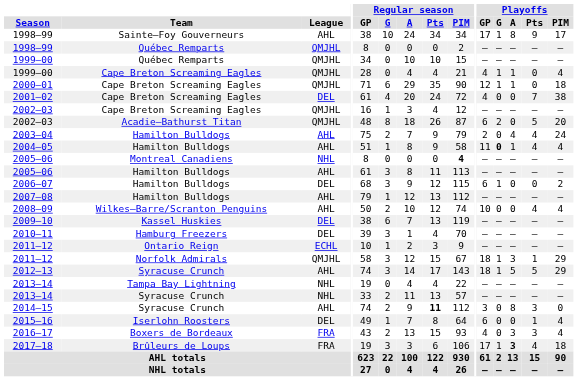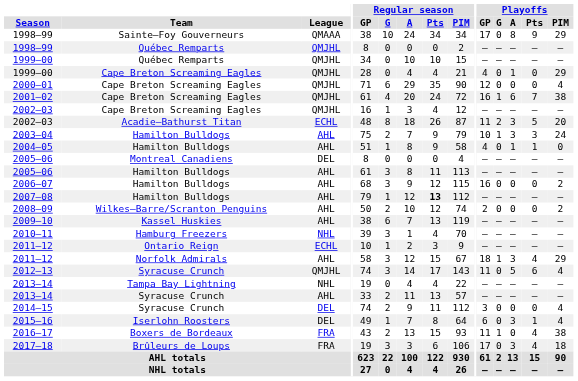 <table border="0" cellpadding="1" cellspacing="0" style="text-align:center; width:60em">
 <tr bgcolor="#e0e0e0">
 <th colspan="3" bgcolor="#ffffff"></th>
 <th rowspan="100" bgcolor="#ffffff"></th>
 <th colspan="5"><a href='#'>Regular season</a></th>
 <th rowspan="100" bgcolor="#ffffff"></th>
 <th colspan="5"><a href='#'>Playoffs</a></th>
 </tr>
 <tr bgcolor="#e0e0e0">
 <th><a href='#'>Season</a></th>
 <th>Team</th>
 <th>League</th>
 <th>GP</th>
 <th><a href='#'>G</a></th>
 <th><a href='#'>A</a></th>
 <th><a href='#'>Pts</a></th>
 <th><a href='#'>PIM</a></th>
 <th>GP</th>
 <th>G</th>
 <th>A</th>
 <th>Pts</th>
 <th>PIM</th>
 </tr>
 <tr>
 <td>1998–99</td>
 <td>Sainte–Foy Gouverneurs</td>
-<td>AHL</td>
+<td>QMAAA</td>
 <td>38</td>
 <td>10</td>
 <td>24</td>
 <td>34</td>
 <td>34</td>
 <td>17</td>
-<td>1</td>
+<td>0</td>
 <td>8</td>
 <td>9</td>
-<td>17</td>
+<td>29</td>
 </tr>
 <tr bgcolor="#f0f0f0">
 <td><a href='#'>1998–99</a></td>
 <td><a href='#'>Québec Remparts</a></td>
 <td><a href='#'>QMJHL</a></td>
 <td>8</td>
 <td>0</td>
 <td>0</td>
 <td>0</td>
 <td>2</td>
 <td>—</td>
 <td>—</td>
 <td>—</td>
 <td>—</td>
 <td>—</td>
 </tr>
 <tr>
 <td><a href='#'>1999–00</a></td>
 <td>Québec Remparts</td>
 <td>QMJHL</td>
 <td>34</td>
 <td>0</td>
 <td>10</td>
 <td>10</td>
 <td>15</td>
 <td>—</td>
 <td>—</td>
 <td>—</td>
 <td>—</td>
 <td>—</td>
 </tr>
 <tr bgcolor="#f0f0f0">
 <td>1999–00</td>
 <td><a href='#'>Cape Breton Screaming Eagles</a></td>
 <td>QMJHL</td>
 <td>28</td>
 <td>0</td>
 <td>4</td>
 <td>4</td>
 <td>21</td>
 <td>4</td>
-<td>1</td>
+<td>0</td>
 <td>1</td>
 <td>0</td>
-<td>4</td>
+<td>29</td>
 </tr>
 <tr>
 <td><a href='#'>2000–01</a></td>
 <td>Cape Breton Screaming Eagles</td>
 <td>QMJHL</td>
 <td>71</td>
 <td>6</td>
 <td>29</td>
 <td>35</td>
 <td>90</td>
 <td>12</td>
-<td>1</td>
-<td>1</td>
 <td>0</td>
-<td>18</td>
+<td>0</td>
+<td>0</td>
+<td>4</td>
 </tr>
 <tr bgcolor="#f0f0f0">
 <td><a href='#'>2001–02</a></td>
 <td>Cape Breton Screaming Eagles</td>
-<td><a href='#'>DEL</a></td>
+<td>QMJHL</td>
 <td>61</td>
 <td>4</td>
 <td>20</td>
 <td>24</td>
 <td>72</td>
-<td>4</td>
-<td>0</td>
-<td>0</td>
+<td>16</td>
+<td>1</td>
+<td>6</td>
 <td>7</td>
 <td>38</td>
 </tr>
 <tr>
 <td><a href='#'>2002–03</a></td>
 <td>Cape Breton Screaming Eagles</td>
 <td>QMJHL</td>
 <td>16</td>
 <td>1</td>
 <td>3</td>
 <td>4</td>
 <td>12</td>
 <td>—</td>
 <td>—</td>
 <td>—</td>
 <td>—</td>
 <td>—</td>
 </tr>
 <tr bgcolor="#f0f0f0">
 <td>2002–03</td>
 <td><a href='#'>Acadie–Bathurst Titan</a></td>
-<td>QMJHL</td>
+<td><a href='#'>ECHL</a></td>
 <td>48</td>
 <td>8</td>
 <td>18</td>
 <td>26</td>
 <td>87</td>
-<td>6</td>
+<td>11</td>
 <td>2</td>
-<td>0</td>
+<td>3</td>
 <td>5</td>
 <td>20</td>
 </tr>
 <tr>
 <td><a href='#'>2003–04</a></td>
 <td><a href='#'>Hamilton Bulldogs</a></td>
 <td><a href='#'>AHL</a></td>
 <td>75</td>
 <td>2</td>
 <td>7</td>
 <td>9</td>
 <td>79</td>
-<td>2</td>
-<td>0</td>
-<td>4</td>
-<td>4</td>
+<td>10</td>
+<td>1</td>
+<td>3</td>
+<td>3</td>
 <td>24</td>
 </tr>
 <tr bgcolor="#f0f0f0">
 <td><a href='#'>2004–05</a></td>
 <td>Hamilton Bulldogs</td>
 <td>AHL</td>
 <td>51</td>
 <td>1</td>
 <td>8</td>
 <td>9</td>
 <td>58</td>
-<td>11</td>
-<td><strong>0</strong></td>
+<td>4</td>
+<td>0</td>
 <td>1</td>
-<td>4</td>
-<td>4</td>
+<td>1</td>
+<td>0</td>
 </tr>
 <tr>
 <td><a href='#'>2005–06</a></td>
 <td><a href='#'>Montreal Canadiens</a></td>
-<td><a href='#'>NHL</a></td>
+<td>DEL</td>
 <td>8</td>
 <td>0</td>
 <td>0</td>
 <td>0</td>
-<td><strong>4</strong></td>
+<td>4</td>
 <td>—</td>
 <td>—</td>
 <td>—</td>
 <td>—</td>
 <td>—</td>
 </tr>
 <tr bgcolor="#f0f0f0">
 <td><a href='#'>2005–06</a></td>
 <td>Hamilton Bulldogs</td>
 <td>AHL</td>
 <td>61</td>
 <td>3</td>
 <td>8</td>
 <td>11</td>
 <td>113</td>
 <td>—</td>
 <td>—</td>
 <td>—</td>
 <td>—</td>
 <td>—</td>
 </tr>
 <tr>
 <td><a href='#'>2006–07</a></td>
 <td>Hamilton Bulldogs</td>
-<td>DEL</td>
+<td>AHL</td>
 <td>68</td>
 <td>3</td>
 <td>9</td>
 <td>12</td>
 <td>115</td>
-<td>6</td>
-<td>1</td>
+<td>16</td>
+<td>0</td>
 <td>0</td>
 <td>0</td>
 <td>2</td>
 </tr>
 <tr bgcolor="#f0f0f0">
 <td><a href='#'>2007–08</a></td>
 <td>Hamilton Bulldogs</td>
 <td>AHL</td>
 <td>79</td>
 <td>1</td>
 <td>12</td>
-<td>13</td>
+<td><strong>13</strong></td>
 <td>112</td>
 <td>—</td>
 <td>—</td>
 <td>—</td>
 <td>—</td>
 <td>—</td>
 </tr>
 <tr>
 <td><a href='#'>2008–09</a></td>
 <td><a href='#'>Wilkes–Barre/Scranton Penguins</a></td>
 <td>AHL</td>
 <td>50</td>
 <td>2</td>
 <td>10</td>
 <td>12</td>
 <td>74</td>
-<td>10</td>
+<td>2</td>
 <td>0</td>
 <td>0</td>
-<td>4</td>
-<td>4</td>
+<td>0</td>
+<td>2</td>
 </tr>
 <tr bgcolor="#f0f0f0">
 <td><a href='#'>2009–10</a></td>
 <td><a href='#'>Kassel Huskies</a></td>
-<td><a href='#'>DEL</a></td>
+<td>AHL</td>
 <td>38</td>
 <td>6</td>
 <td>7</td>
 <td>13</td>
 <td>119</td>
 <td>—</td>
 <td>—</td>
 <td>—</td>
 <td>—</td>
 <td>—</td>
 </tr>
 <tr>
 <td><a href='#'>2010–11</a></td>
 <td><a href='#'>Hamburg Freezers</a></td>
-<td>DEL</td>
+<td><a href='#'>NHL</a></td>
 <td>39</td>
 <td>3</td>
 <td>1</td>
 <td>4</td>
 <td>70</td>
 <td>—</td>
 <td>—</td>
 <td>—</td>
 <td>—</td>
 <td>—</td>
 </tr>
 <tr bgcolor="#f0f0f0">
 <td><a href='#'>2011–12</a></td>
 <td><a href='#'>Ontario Reign</a></td>
 <td><a href='#'>ECHL</a></td>
 <td>10</td>
 <td>1</td>
 <td>2</td>
 <td>3</td>
 <td>9</td>
 <td>—</td>
 <td>—</td>
 <td>—</td>
 <td>—</td>
 <td>—</td>
 </tr>
 <tr>
 <td><a href='#'>2011–12</a></td>
 <td><a href='#'>Norfolk Admirals</a></td>
-<td>QMJHL</td>
+<td>AHL</td>
 <td>58</td>
 <td>3</td>
 <td>12</td>
 <td>15</td>
 <td>67</td>
 <td>18</td>
 <td>1</td>
 <td>3</td>
-<td>1</td>
+<td>4</td>
 <td>29</td>
 </tr>
 <tr bgcolor="#f0f0f0">
 <td><a href='#'>2012–13</a></td>
 <td><a href='#'>Syracuse Crunch</a></td>
-<td>AHL</td>
+<td>QMJHL</td>
 <td>74</td>
 <td>3</td>
 <td>14</td>
 <td>17</td>
 <td>143</td>
-<td>18</td>
-<td>1</td>
+<td>11</td>
+<td>0</td>
 <td>5</td>
-<td>5</td>
-<td>29</td>
+<td>6</td>
+<td>4</td>
 </tr>
 <tr>
 <td><a href='#'>2013–14</a></td>
 <td><a href='#'>Tampa Bay Lightning</a></td>
 <td>NHL</td>
 <td>19</td>
 <td>0</td>
 <td>4</td>
 <td>4</td>
 <td>22</td>
 <td>—</td>
 <td>—</td>
 <td>—</td>
 <td>—</td>
 <td>—</td>
 </tr>
 <tr bgcolor="#f0f0f0">
 <td><a href='#'>2013–14</a></td>
 <td>Syracuse Crunch</td>
-<td>NHL</td>
+<td>AHL</td>
 <td>33</td>
 <td>2</td>
 <td>11</td>
 <td>13</td>
 <td>57</td>
 <td>—</td>
 <td>—</td>
 <td>—</td>
 <td>—</td>
 <td>—</td>
 </tr>
 <tr>
 <td><a href='#'>2014–15</a></td>
 <td>Syracuse Crunch</td>
-<td>AHL</td>
+<td><a href='#'>DEL</a></td>
 <td>74</td>
 <td>2</td>
 <td>9</td>
-<td><strong>11</strong></td>
+<td>11</td>
 <td>112</td>
 <td>3</td>
 <td>0</td>
-<td>8</td>
-<td>3</td>
 <td>0</td>
+<td>0</td>
+<td>4</td>
 </tr>
 <tr bgcolor="#f0f0f0">
 <td><a href='#'>2015–16</a></td>
 <td><a href='#'>Iserlohn Roosters</a></td>
 <td>DEL</td>
 <td>49</td>
 <td>1</td>
 <td>7</td>
 <td>8</td>
 <td>64</td>
 <td>6</td>
 <td>0</td>
-<td>0</td>
+<td>3</td>
 <td>1</td>
 <td>4</td>
 </tr>
 <tr>
 <td><a href='#'>2016–17</a></td>
 <td><a href='#'>Boxers de Bordeaux</a></td>
 <td><a href='#'>FRA</a></td>
 <td>43</td>
 <td>2</td>
 <td>13</td>
 <td>15</td>
 <td>93</td>
+<td>11</td>
+<td>1</td>
+<td>0</td>
 <td>4</td>
-<td>0</td>
-<td>3</td>
-<td>3</td>
-<td>4</td>
+<td>38</td>
 </tr>
 <tr bgcolor="#f0f0f0">
 <td><a href='#'>2017–18</a></td>
 <td><a href='#'>Brûleurs de Loups</a></td>
 <td>FRA</td>
 <td>19</td>
 <td>3</td>
 <td>3</td>
 <td>6</td>
 <td>106</td>
 <td>17</td>
-<td>1</td>
-<td><strong>3</strong></td>
+<td>0</td>
+<td>3</td>
 <td>4</td>
 <td>18</td>
 </tr>
 <tr bgcolor="#e0e0e0">
 <th colspan="3">AHL totals</th>
 <th>623</th>
 <th>22</th>
 <th>100</th>
 <th>122</th>
 <th>930</th>
 <th>61</th>
 <th>2</th>
 <th>13</th>
 <th>15</th>
 <th>90</th>
 </tr>
 <tr bgcolor="#e0e0e0">
 <th colspan="3">NHL totals</th>
 <th>27</th>
 <th>0</th>
 <th>4</th>
 <th>4</th>
 <th>26</th>
 <th>—</th>
 <th>—</th>
 <th>—</th>
 <th>—</th>
 <th>—</th>
 </tr>
 </table>
